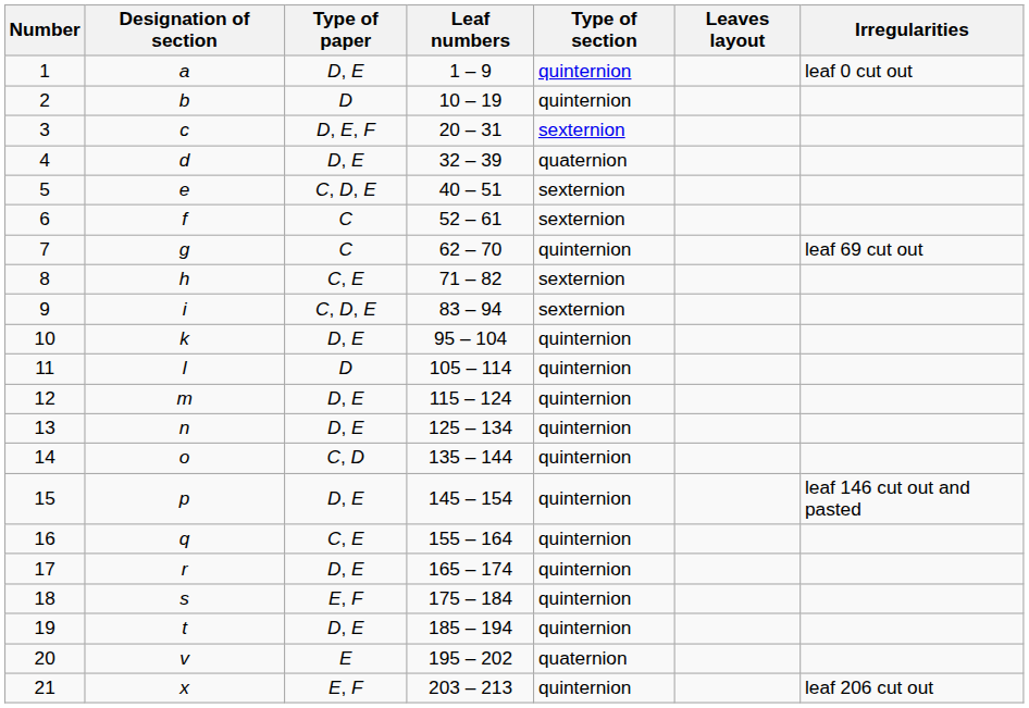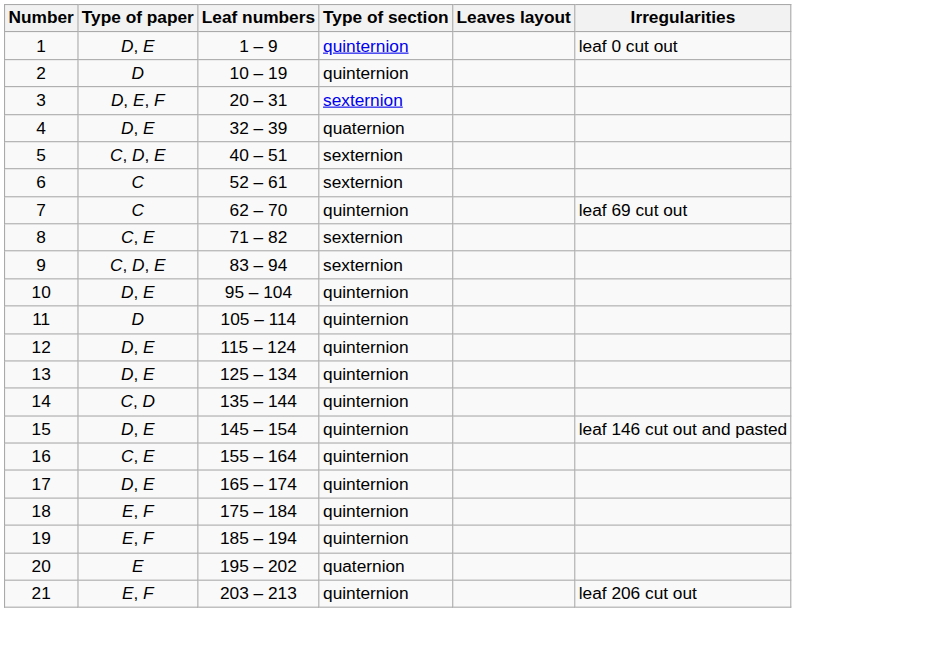 <table class="wikitable">
 <tr>
 <th>Number</th>
-<th>Designation of section</th>
 <th>Type of paper</th>
 <th>Leaf numbers</th>
 <th>Type of section</th>
 <th>Leaves layout</th>
 <th>Irregularities</th>
 </tr>
 <tr>
 <td style="text-align:center">1</td>
-<td style="text-align:center"><em>a</em></td>
 <td style="text-align:center"><em>D</em>, <em>E</em></td>
 <td style="text-align:center">1 – 9</td>
 <td><a href='#'>quinternion</a></td>
 <td style="text-align:center"></td>
 <td>leaf 0 cut out</td>
 </tr>
 <tr>
 <td style="text-align:center">2</td>
-<td style="text-align:center"><em>b</em></td>
 <td style="text-align:center"><em>D</em></td>
 <td style="text-align:center">10 – 19</td>
 <td>quinternion</td>
 <td style="text-align:center"></td>
 <td></td>
 </tr>
 <tr>
 <td style="text-align:center">3</td>
-<td style="text-align:center"><em>c</em></td>
 <td style="text-align:center"><em>D</em>, <em>E</em>, <em>F</em></td>
 <td style="text-align:center">20 – 31</td>
 <td><a href='#'>sexternion</a></td>
 <td style="text-align:center"></td>
 <td></td>
 </tr>
 <tr>
 <td style="text-align:center">4</td>
-<td style="text-align:center"><em>d</em></td>
 <td style="text-align:center"><em>D</em>, <em>E</em></td>
 <td style="text-align:center">32 – 39</td>
 <td>quaternion</td>
 <td style="text-align:center"></td>
 <td></td>
 </tr>
 <tr>
 <td style="text-align:center">5</td>
-<td style="text-align:center"><em>e</em></td>
 <td style="text-align:center"><em>C</em>, <em>D</em>, <em>E</em></td>
 <td style="text-align:center">40 – 51</td>
 <td>sexternion</td>
 <td style="text-align:center"></td>
 <td></td>
 </tr>
 <tr>
 <td style="text-align:center">6</td>
-<td style="text-align:center"><em>f</em></td>
 <td style="text-align:center"><em>C</em></td>
 <td style="text-align:center">52 – 61</td>
 <td>sexternion</td>
 <td style="text-align:center"></td>
 <td></td>
 </tr>
 <tr>
 <td style="text-align:center">7</td>
-<td style="text-align:center"><em>g</em></td>
 <td style="text-align:center"><em>C</em></td>
 <td style="text-align:center">62 – 70</td>
 <td>quinternion</td>
 <td style="text-align:center"></td>
 <td>leaf 69 cut out</td>
 </tr>
 <tr>
 <td style="text-align:center">8</td>
-<td style="text-align:center"><em>h</em></td>
 <td style="text-align:center"><em>C</em>, <em>E</em></td>
 <td style="text-align:center">71 – 82</td>
 <td>sexternion</td>
 <td style="text-align:center"></td>
 <td></td>
 </tr>
 <tr>
 <td style="text-align:center">9</td>
-<td style="text-align:center"><em>i</em></td>
 <td style="text-align:center"><em>C</em>, <em>D</em>, <em>E</em></td>
 <td style="text-align:center">83 – 94</td>
 <td>sexternion</td>
 <td style="text-align:center"></td>
 <td></td>
 </tr>
 <tr>
 <td style="text-align:center">10</td>
-<td style="text-align:center"><em>k</em></td>
 <td style="text-align:center"><em>D</em>, <em>E</em></td>
 <td style="text-align:center">95 – 104</td>
 <td>quinternion</td>
 <td style="text-align:center"></td>
 <td></td>
 </tr>
 <tr>
 <td style="text-align:center">11</td>
-<td style="text-align:center"><em>l</em></td>
 <td style="text-align:center"><em>D</em></td>
 <td style="text-align:center">105 – 114</td>
 <td>quinternion</td>
 <td style="text-align:center"></td>
 <td></td>
 </tr>
 <tr>
 <td style="text-align:center">12</td>
-<td style="text-align:center"><em>m</em></td>
 <td style="text-align:center"><em>D</em>, <em>E</em></td>
 <td style="text-align:center">115 – 124</td>
 <td>quinternion</td>
 <td style="text-align:center"></td>
 <td></td>
 </tr>
 <tr>
 <td style="text-align:center">13</td>
-<td style="text-align:center"><em>n</em></td>
 <td style="text-align:center"><em>D</em>, <em>E</em></td>
 <td style="text-align:center">125 – 134</td>
 <td>quinternion</td>
 <td style="text-align:center"></td>
 <td></td>
 </tr>
 <tr>
 <td style="text-align:center">14</td>
-<td style="text-align:center"><em>o</em></td>
 <td style="text-align:center"><em>C</em>, <em>D</em></td>
 <td style="text-align:center">135 – 144</td>
 <td>quinternion</td>
 <td style="text-align:center"></td>
 <td></td>
 </tr>
 <tr>
 <td style="text-align:center">15</td>
-<td style="text-align:center"><em>p</em></td>
 <td style="text-align:center"><em>D</em>, <em>E</em></td>
 <td style="text-align:center">145 – 154</td>
 <td>quinternion</td>
 <td style="text-align:center"></td>
 <td>leaf 146 cut out and pasted</td>
 </tr>
 <tr>
 <td style="text-align:center">16</td>
-<td style="text-align:center"><em>q</em></td>
 <td style="text-align:center"><em>C</em>, <em>E</em></td>
 <td style="text-align:center">155 – 164</td>
 <td>quinternion</td>
 <td style="text-align:center"></td>
 <td></td>
 </tr>
 <tr>
 <td style="text-align:center">17</td>
-<td style="text-align:center"><em>r</em></td>
 <td style="text-align:center"><em>D</em>, <em>E</em></td>
 <td style="text-align:center">165 – 174</td>
 <td>quinternion</td>
 <td style="text-align:center"></td>
 <td></td>
 </tr>
 <tr>
 <td style="text-align:center">18</td>
-<td style="text-align:center"><em>s</em></td>
 <td style="text-align:center"><em>E</em>, <em>F</em></td>
 <td style="text-align:center">175 – 184</td>
 <td>quinternion</td>
 <td style="text-align:center"></td>
 <td></td>
 </tr>
 <tr>
 <td style="text-align:center">19</td>
-<td style="text-align:center"><em>t</em></td>
-<td style="text-align:center"><em>D</em>, <em>E</em></td>
+<td style="text-align:center"><em>E</em>, <em>F</em></td>
 <td style="text-align:center">185 – 194</td>
 <td>quinternion</td>
 <td style="text-align:center"></td>
 <td></td>
 </tr>
 <tr>
 <td style="text-align:center">20</td>
-<td style="text-align:center"><em>v</em></td>
 <td style="text-align:center"><em>E</em></td>
 <td style="text-align:center">195 – 202</td>
 <td>quaternion</td>
 <td style="text-align:center"></td>
 <td></td>
 </tr>
 <tr>
 <td style="text-align:center">21</td>
-<td style="text-align:center"><em>x</em></td>
 <td style="text-align:center"><em>E</em>, <em>F</em></td>
 <td style="text-align:center">203 – 213</td>
 <td>quinternion</td>
 <td style="text-align:center"></td>
 <td>leaf 206 cut out</td>
 </tr>
 </table>
